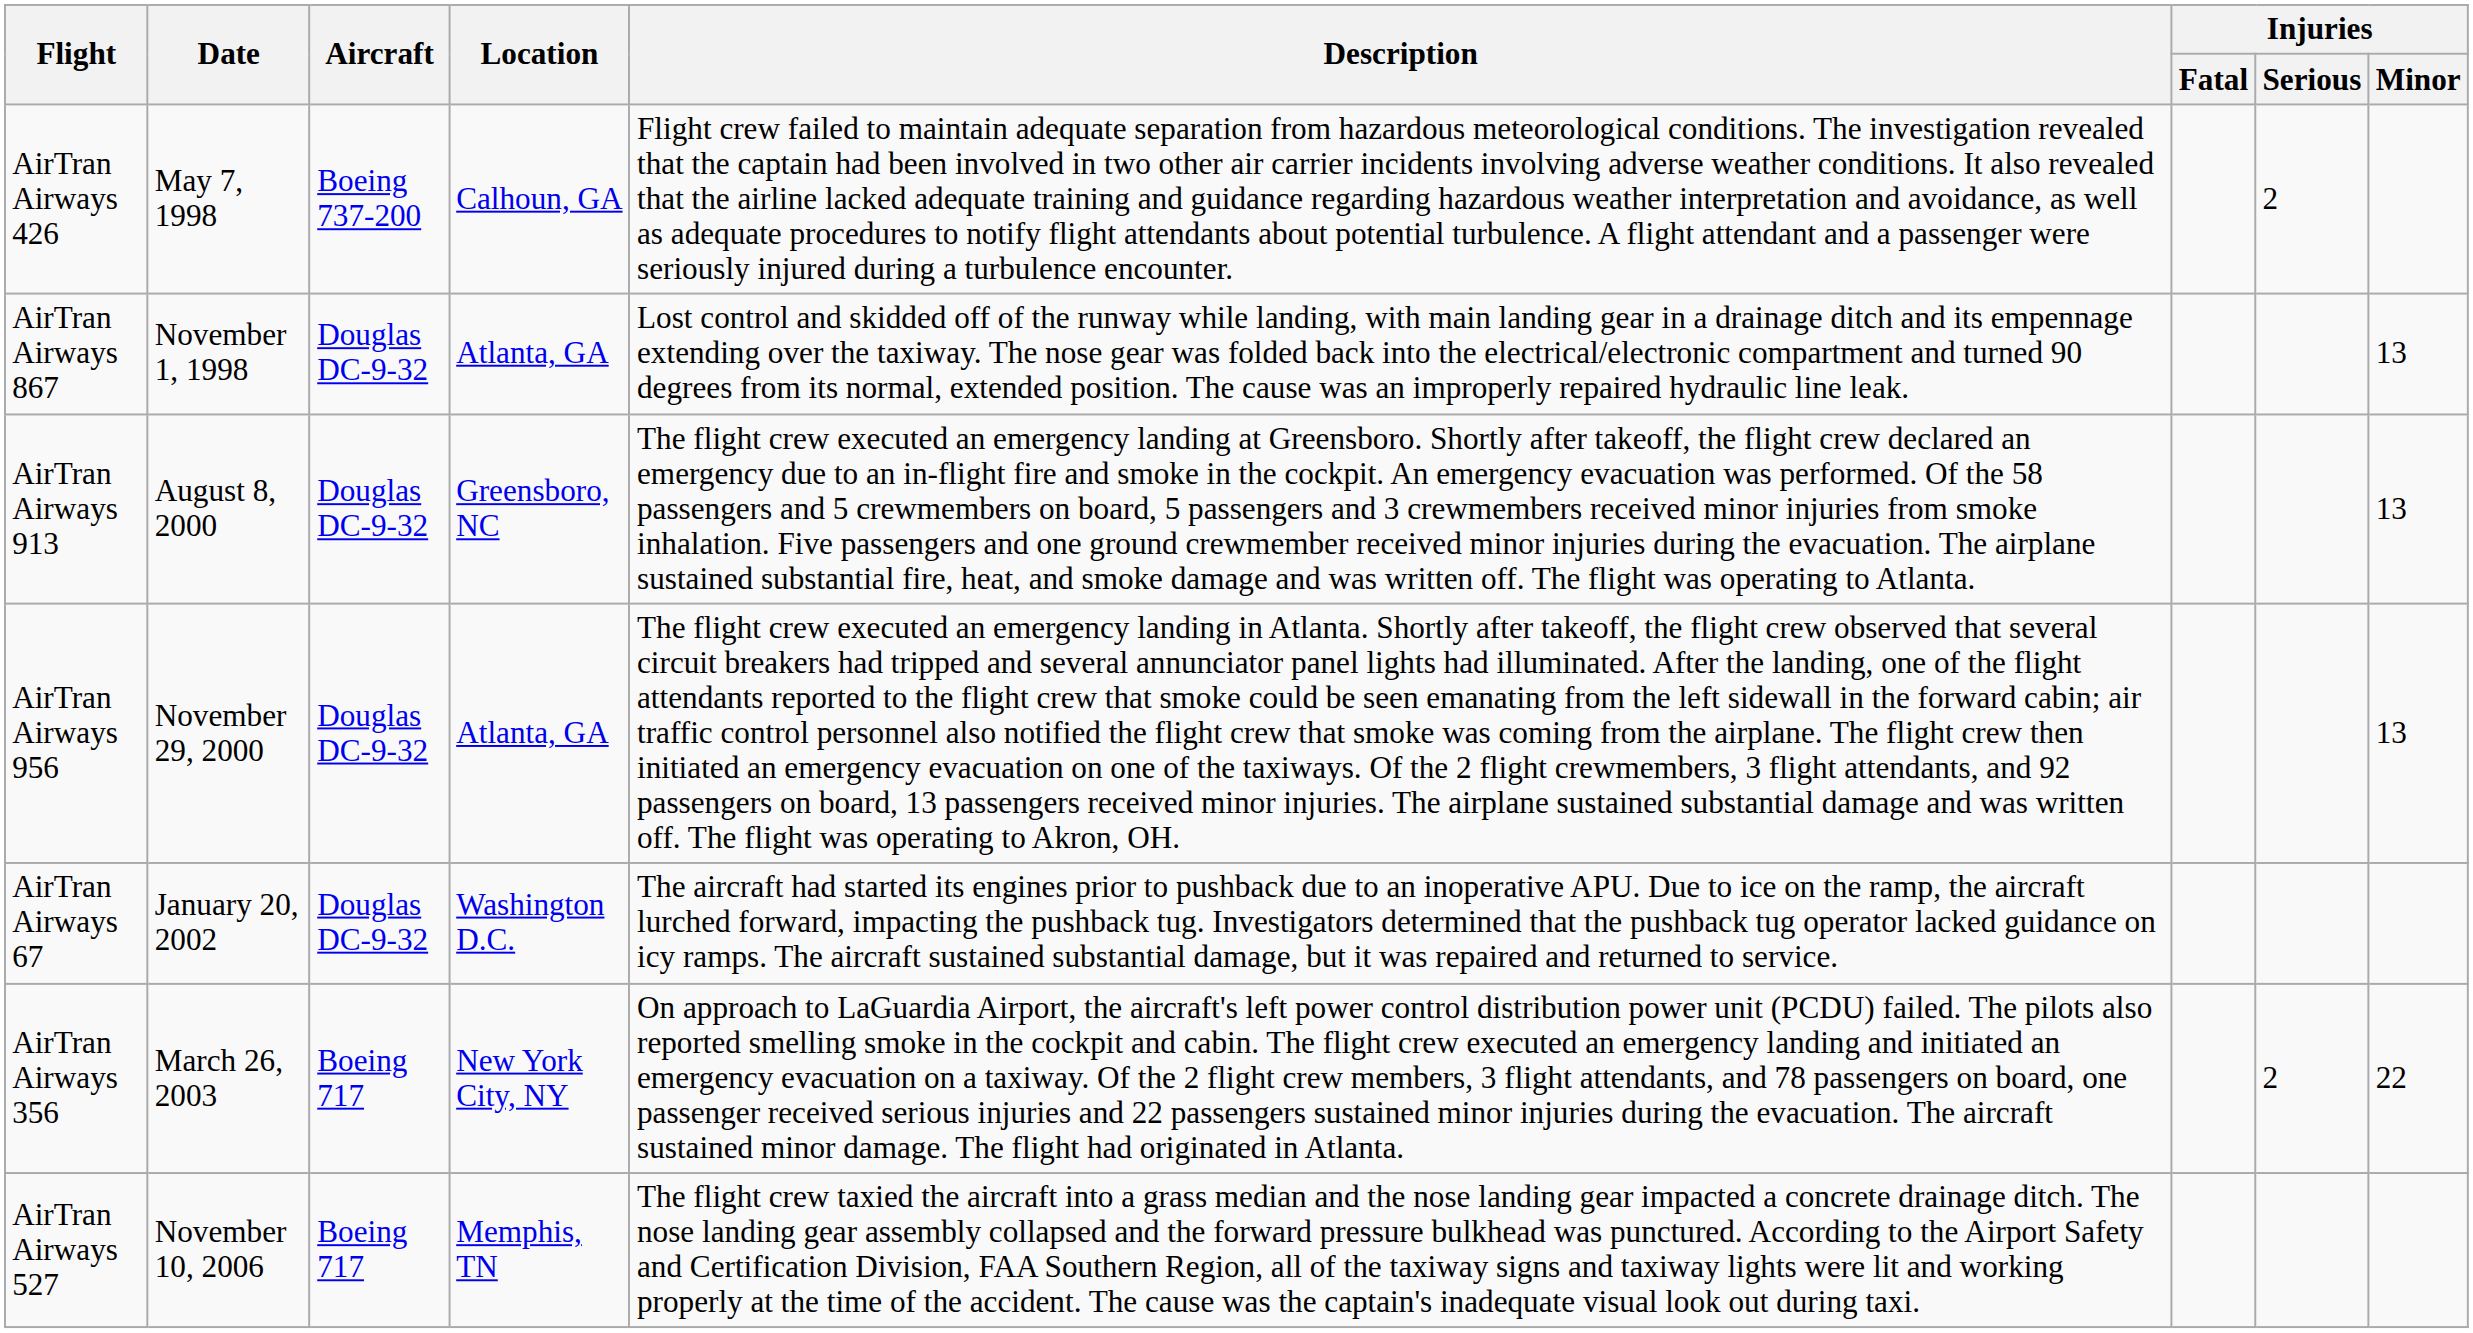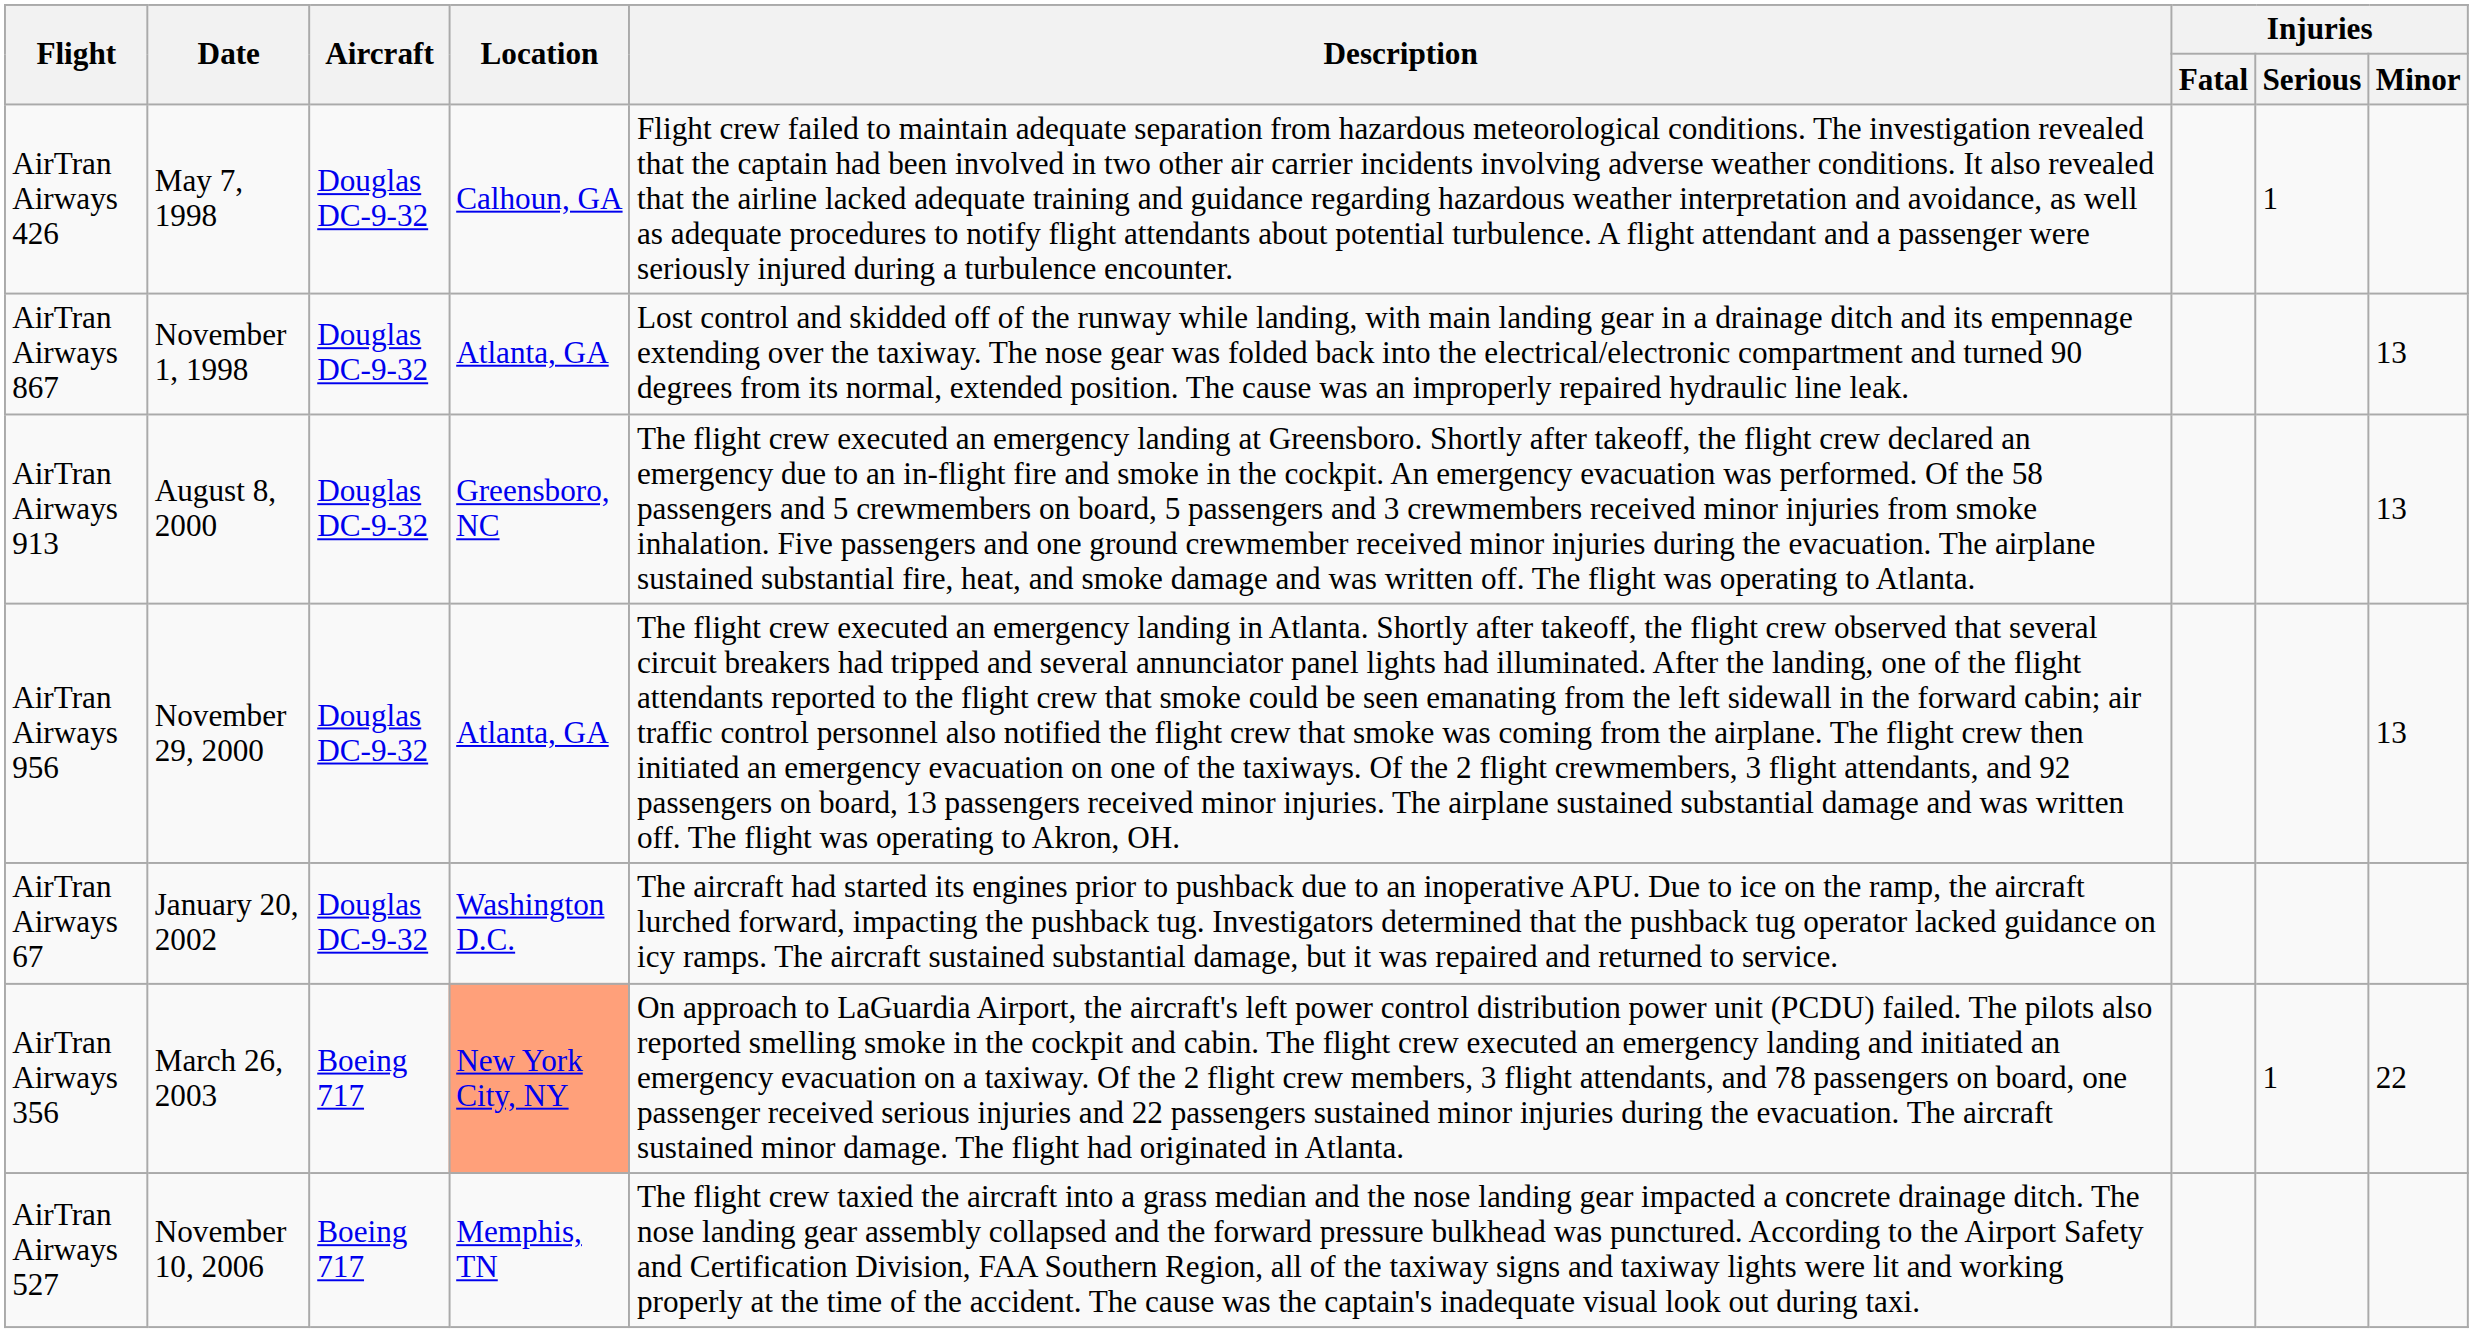 <table class="wikitable" style="margin:1em auto;">
 <tr>
 <th rowspan="2">Flight</th>
 <th rowspan="2">Date</th>
 <th rowspan="2">Aircraft</th>
 <th rowspan="2">Location</th>
 <th rowspan="2">Description</th>
 <th colspan="3">Injuries</th>
 </tr>
 <tr>
 <th>Fatal</th>
 <th>Serious</th>
 <th>Minor</th>
 </tr>
 <tr>
 <td>AirTran Airways 426</td>
 <td>May 7, 1998</td>
-<td><a href='#'>Boeing 737-200</a></td>
+<td><a href='#'>Douglas DC-9-32</a></td>
 <td><a href='#'>Calhoun, GA</a></td>
 <td>Flight crew failed to maintain adequate separation from hazardous meteorological conditions. The investigation revealed that the captain had been involved in two other air carrier incidents involving adverse weather conditions. It also revealed that the airline lacked adequate training and guidance regarding hazardous weather interpretation and avoidance, as well as adequate procedures to notify flight attendants about potential turbulence. A flight attendant and a passenger were seriously injured during a turbulence encounter.</td>
 <td></td>
-<td>2</td>
+<td>1</td>
 <td></td>
 </tr>
 <tr>
 <td>AirTran Airways 867</td>
 <td>November 1, 1998</td>
 <td><a href='#'>Douglas DC-9-32</a></td>
 <td><a href='#'>Atlanta, GA</a></td>
 <td>Lost control and skidded off of the runway while landing, with main landing gear in a drainage ditch and its empennage extending over the taxiway. The nose gear was folded back into the electrical/electronic compartment and turned 90 degrees from its normal, extended position. The cause was an improperly repaired hydraulic line leak.</td>
 <td></td>
 <td></td>
 <td>13</td>
 </tr>
 <tr>
 <td>AirTran Airways 913</td>
 <td>August 8, 2000</td>
 <td><a href='#'>Douglas DC-9-32</a></td>
 <td><a href='#'>Greensboro, NC</a></td>
 <td>The flight crew executed an emergency landing at Greensboro. Shortly after takeoff, the flight crew declared an emergency due to an in-flight fire and smoke in the cockpit. An emergency evacuation was performed. Of the 58 passengers and 5 crewmembers on board, 5 passengers and 3 crewmembers received minor injuries from smoke inhalation. Five passengers and one ground crewmember received minor injuries during the evacuation. The airplane sustained substantial fire, heat, and smoke damage and was written off. The flight was operating to Atlanta.</td>
 <td></td>
 <td></td>
 <td>13</td>
 </tr>
 <tr>
 <td>AirTran Airways 956</td>
 <td>November 29, 2000</td>
 <td><a href='#'>Douglas DC-9-32</a></td>
 <td><a href='#'>Atlanta, GA</a></td>
 <td>The flight crew executed an emergency landing in Atlanta. Shortly after takeoff, the flight crew observed that several circuit breakers had tripped and several annunciator panel lights had illuminated. After the landing, one of the flight attendants reported to the flight crew that smoke could be seen emanating from the left sidewall in the forward cabin; air traffic control personnel also notified the flight crew that smoke was coming from the airplane. The flight crew then initiated an emergency evacuation on one of the taxiways. Of the 2 flight crewmembers, 3 flight attendants, and 92 passengers on board, 13 passengers received minor injuries. The airplane sustained substantial damage and was written off. The flight was operating to Akron, OH.</td>
 <td></td>
 <td></td>
 <td>13</td>
 </tr>
 <tr>
 <td>AirTran Airways 67</td>
 <td>January 20, 2002</td>
 <td><a href='#'>Douglas DC-9-32</a></td>
 <td><a href='#'>Washington D.C.</a></td>
 <td>The aircraft had started its engines prior to pushback due to an inoperative APU. Due to ice on the ramp, the aircraft lurched forward, impacting the pushback tug. Investigators determined that the pushback tug operator lacked guidance on icy ramps. The aircraft sustained substantial damage, but it was repaired and returned to service.</td>
 <td></td>
 <td></td>
 <td></td>
 </tr>
 <tr>
 <td>AirTran Airways 356</td>
 <td>March 26, 2003</td>
 <td><a href='#'>Boeing 717</a></td>
-<td><a href='#'>New York City, NY</a></td>
+<td style="background: lightsalmon;"><a href='#'>New York City, NY</a></td>
 <td>On approach to LaGuardia Airport, the aircraft's left power control distribution power unit (PCDU) failed. The pilots also reported smelling smoke in the cockpit and cabin. The flight crew executed an emergency landing and initiated an emergency evacuation on a taxiway. Of the 2 flight crew members, 3 flight attendants, and 78 passengers on board, one passenger received serious injuries and 22 passengers sustained minor injuries during the evacuation. The aircraft sustained minor damage. The flight had originated in Atlanta.</td>
 <td></td>
-<td>2</td>
+<td>1</td>
 <td>22</td>
 </tr>
 <tr>
 <td>AirTran Airways 527</td>
 <td>November 10, 2006</td>
 <td><a href='#'>Boeing 717</a></td>
 <td><a href='#'>Memphis, TN</a></td>
 <td>The flight crew taxied the aircraft into a grass median and the nose landing gear impacted a concrete drainage ditch. The nose landing gear assembly collapsed and the forward pressure bulkhead was punctured. According to the Airport Safety and Certification Division, FAA Southern Region, all of the taxiway signs and taxiway lights were lit and working properly at the time of the accident. The cause was the captain's inadequate visual look out during taxi.</td>
 <td></td>
 <td></td>
 <td></td>
 </tr>
 </table>
